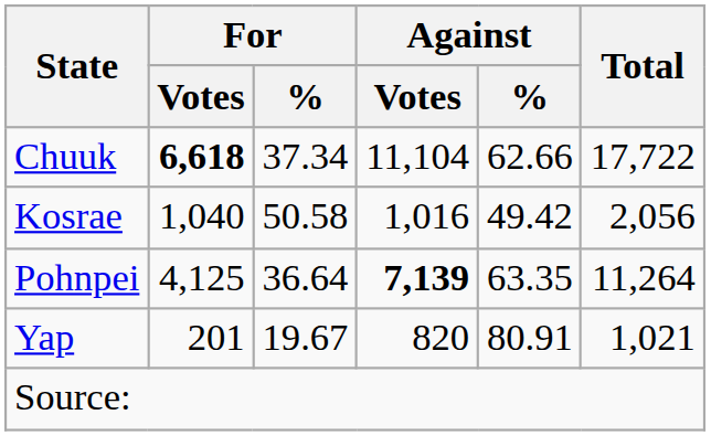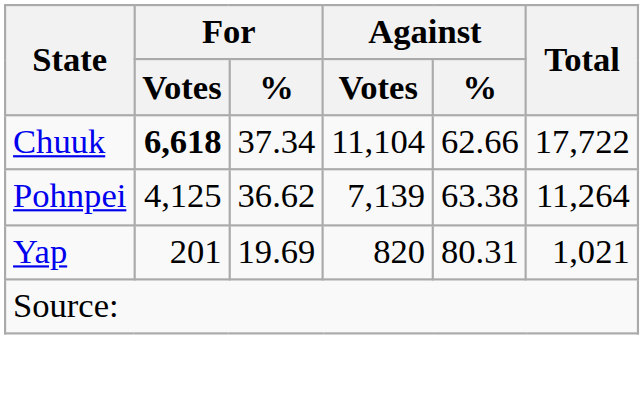 <table class=wikitable style=text-align:right>
 <tr>
 <th rowspan=2>State</th>
 <th colspan=2>For</th>
 <th colspan=2>Against</th>
 <th rowspan=2>Total</th>
 </tr>
 <tr>
 <th>Votes</th>
 <th>%</th>
 <th>Votes</th>
 <th>%</th>
 </tr>
 <tr>
 <td align=left><a href='#'>Chuuk</a></td>
 <td><strong>6,618</strong></td>
 <td>37.34</td>
 <td>11,104</td>
 <td>62.66</td>
 <td>17,722</td>
 </tr>
 <tr>
-<td align=left><a href='#'>Kosrae</a></td>
-<td>1,040</td>
-<td>50.58</td>
-<td>1,016</td>
-<td>49.42</td>
-<td>2,056</td>
-</tr>
-<tr>
 <td align=left><a href='#'>Pohnpei</a></td>
 <td>4,125</td>
-<td>36.64</td>
-<td><strong>7,139</strong></td>
-<td>63.35</td>
+<td>36.62</td>
+<td>7,139</td>
+<td>63.38</td>
 <td>11,264</td>
 </tr>
 <tr>
 <td align=left><a href='#'>Yap</a></td>
 <td>201</td>
-<td>19.67</td>
+<td>19.69</td>
 <td>820</td>
-<td>80.91</td>
+<td>80.31</td>
 <td>1,021</td>
 </tr>
 <tr>
 <td colspan=6 align=left>Source: </td>
 </tr>
 </table>
